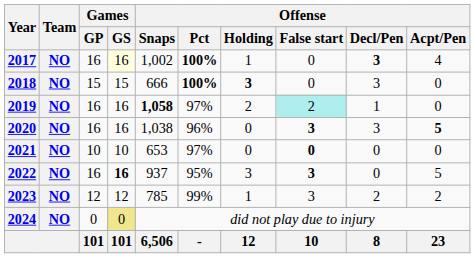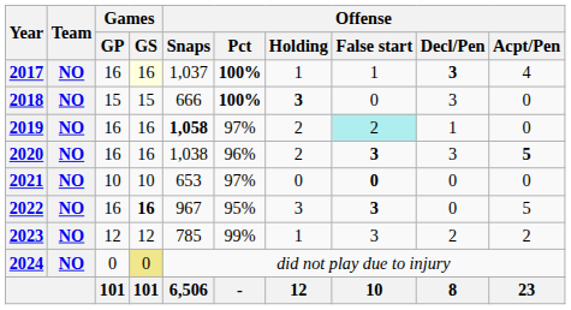 <table class="wikitable" style="text-align:center;">
 <tr>
 <th rowspan="2">Year</th>
 <th rowspan="2">Team</th>
 <th colspan="2">Games</th>
 <th colspan="8">Offense</th>
 </tr>
 <tr>
 <th>GP</th>
 <th>GS</th>
 <th>Snaps</th>
 <th>Pct</th>
 <th>Holding</th>
 <th>False start</th>
 <th>Decl/Pen</th>
 <th>Acpt/Pen</th>
 </tr>
 <tr>
 <th><a href='#'>2017</a></th>
 <th><a href='#'>NO</a></th>
 <td>16</td>
 <td style="background: lightyellow;">16</td>
-<td>1,002</td>
+<td>1,037</td>
 <td><strong>100%</strong></td>
 <td>1</td>
-<td>0</td>
+<td>1</td>
 <td><strong>3</strong></td>
 <td>4</td>
 </tr>
 <tr>
 <th><a href='#'>2018</a></th>
 <th><a href='#'>NO</a></th>
 <td>15</td>
 <td>15</td>
 <td>666</td>
 <td><strong>100%</strong></td>
 <td><strong>3</strong></td>
 <td>0</td>
 <td>3</td>
 <td>0</td>
 </tr>
 <tr>
 <th><a href='#'>2019</a></th>
 <th><a href='#'>NO</a></th>
 <td>16</td>
 <td>16</td>
 <td><strong>1,058</strong></td>
 <td>97%</td>
 <td>2</td>
 <td style="background: paleturquoise;">2</td>
 <td>1</td>
 <td>0</td>
 </tr>
 <tr>
 <th><a href='#'>2020</a></th>
 <th><a href='#'>NO</a></th>
 <td>16</td>
 <td>16</td>
 <td>1,038</td>
 <td>96%</td>
-<td>0</td>
+<td>2</td>
 <td><strong>3</strong></td>
 <td>3</td>
 <td><strong>5</strong></td>
 </tr>
 <tr>
 <th><a href='#'>2021</a></th>
 <th><a href='#'>NO</a></th>
 <td>10</td>
 <td>10</td>
 <td>653</td>
 <td>97%</td>
 <td>0</td>
 <td><strong>0</strong></td>
 <td>0</td>
 <td>0</td>
 </tr>
 <tr>
 <th><a href='#'>2022</a></th>
 <th><a href='#'>NO</a></th>
 <td>16</td>
 <td><strong>16</strong></td>
-<td>937</td>
+<td>967</td>
 <td>95%</td>
 <td>3</td>
 <td><strong>3</strong></td>
 <td>0</td>
 <td>5</td>
 </tr>
 <tr>
 <th><a href='#'>2023</a></th>
 <th><a href='#'>NO</a></th>
 <td>12</td>
 <td>12</td>
 <td>785</td>
 <td>99%</td>
 <td>1</td>
 <td>3</td>
 <td>2</td>
 <td>2</td>
 </tr>
 <tr>
 <th><a href='#'>2024</a></th>
 <th><a href='#'>NO</a></th>
 <td>0</td>
 <td style="background: khaki;">0</td>
 <td colspan="6" rowspan="1"><em>did not play due to injury</em></td>
 </tr>
 <tr>
 <th colspan="2"></th>
 <th>101</th>
 <th>101</th>
 <th>6,506</th>
 <th>-</th>
 <th>12</th>
 <th>10</th>
 <th>8</th>
 <th>23</th>
 </tr>
 </table>
